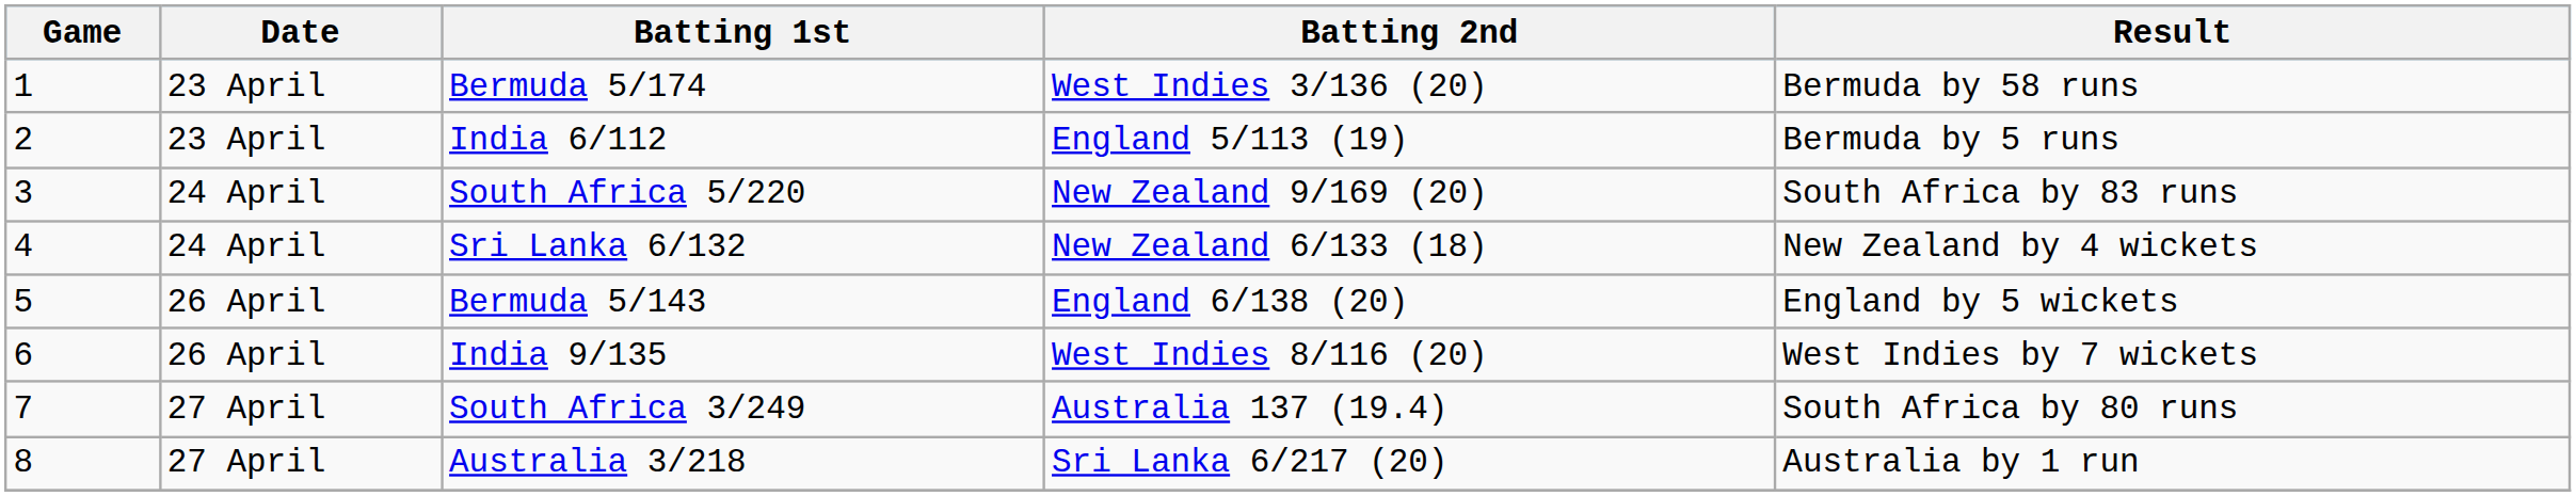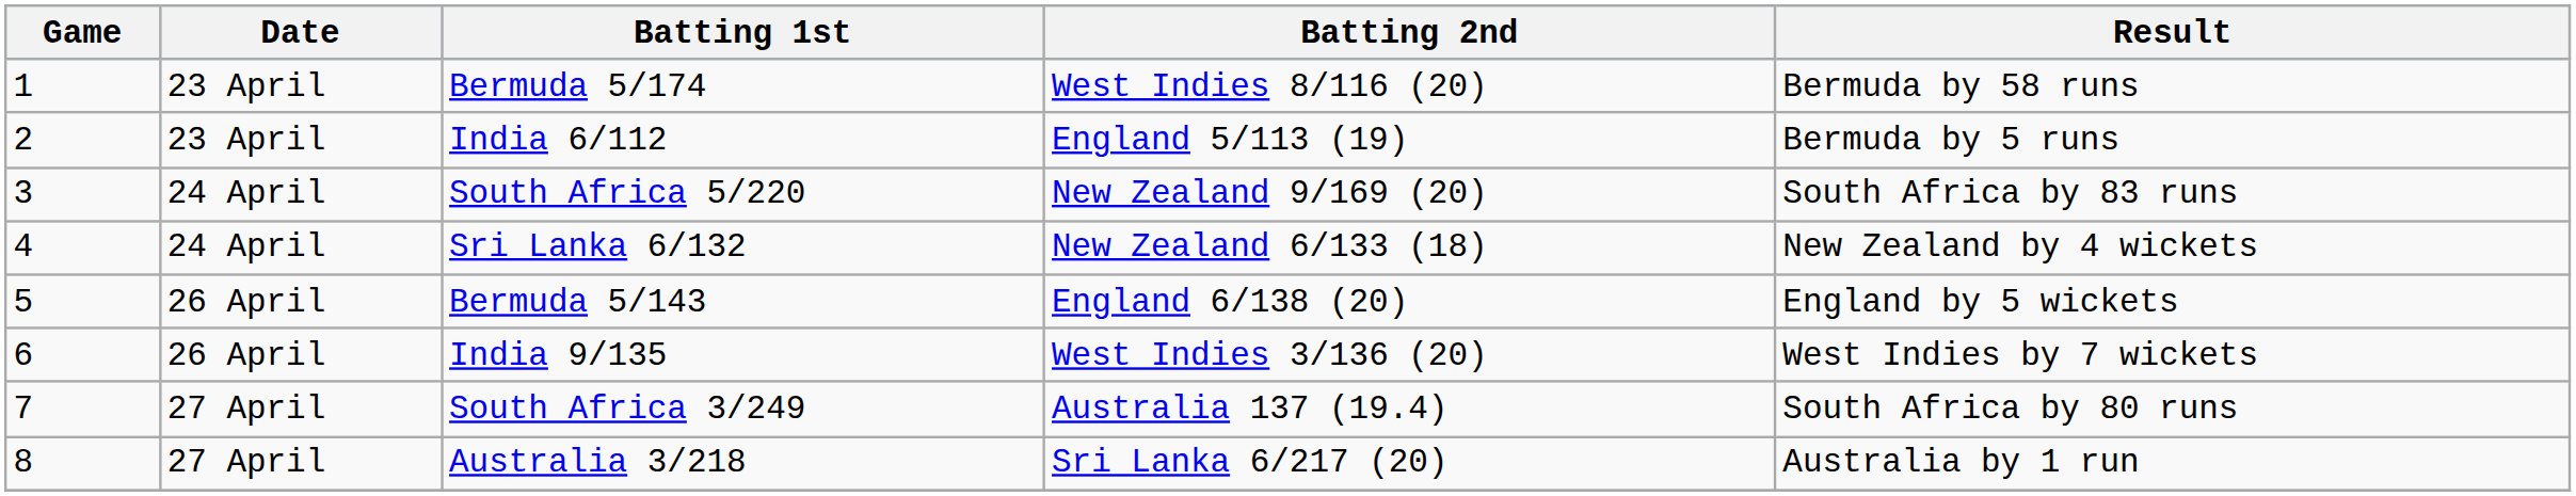 <table class="wikitable" width=80%>
 <tr bgcolor=#87cefa>
 <th>Game</th>
 <th>Date</th>
 <th>Batting 1st</th>
 <th>Batting 2nd</th>
 <th>Result</th>
 </tr>
 <tr>
 <td>1</td>
 <td>23 April</td>
 <td><a href='#'>Bermuda</a> 5/174</td>
-<td><a href='#'>West Indies</a> 3/136 (20)</td>
+<td><a href='#'>West Indies</a> 8/116 (20)</td>
 <td> Bermuda by 58 runs</td>
 </tr>
 <tr>
 <td>2</td>
 <td>23 April</td>
 <td><a href='#'>India</a> 6/112</td>
 <td><a href='#'>England</a> 5/113 (19)</td>
 <td> Bermuda by 5 runs</td>
 </tr>
 <tr>
 <td>3</td>
 <td>24 April</td>
 <td><a href='#'>South Africa</a> 5/220</td>
 <td><a href='#'>New Zealand</a> 9/169 (20)</td>
 <td> South Africa by 83 runs</td>
 </tr>
 <tr>
 <td>4</td>
 <td>24 April</td>
 <td><a href='#'>Sri Lanka</a> 6/132</td>
 <td><a href='#'>New Zealand</a> 6/133 (18)</td>
 <td> New Zealand by 4 wickets</td>
 </tr>
 <tr>
 <td>5</td>
 <td>26 April</td>
 <td><a href='#'>Bermuda</a> 5/143</td>
 <td><a href='#'>England</a> 6/138 (20)</td>
 <td> England by 5 wickets</td>
 </tr>
 <tr>
 <td>6</td>
 <td>26 April</td>
 <td><a href='#'>India</a> 9/135</td>
-<td><a href='#'>West Indies</a> 8/116 (20)</td>
+<td><a href='#'>West Indies</a> 3/136 (20)</td>
 <td> West Indies by 7 wickets</td>
 </tr>
 <tr>
 <td>7</td>
 <td>27 April</td>
 <td><a href='#'>South Africa</a> 3/249</td>
 <td><a href='#'>Australia</a> 137 (19.4)</td>
 <td> South Africa by 80 runs</td>
 </tr>
 <tr>
 <td>8</td>
 <td>27 April</td>
 <td><a href='#'>Australia</a> 3/218</td>
 <td><a href='#'>Sri Lanka</a> 6/217 (20)</td>
 <td> Australia by 1 run</td>
 </tr>
 <tr>
 </tr>
 </table>
